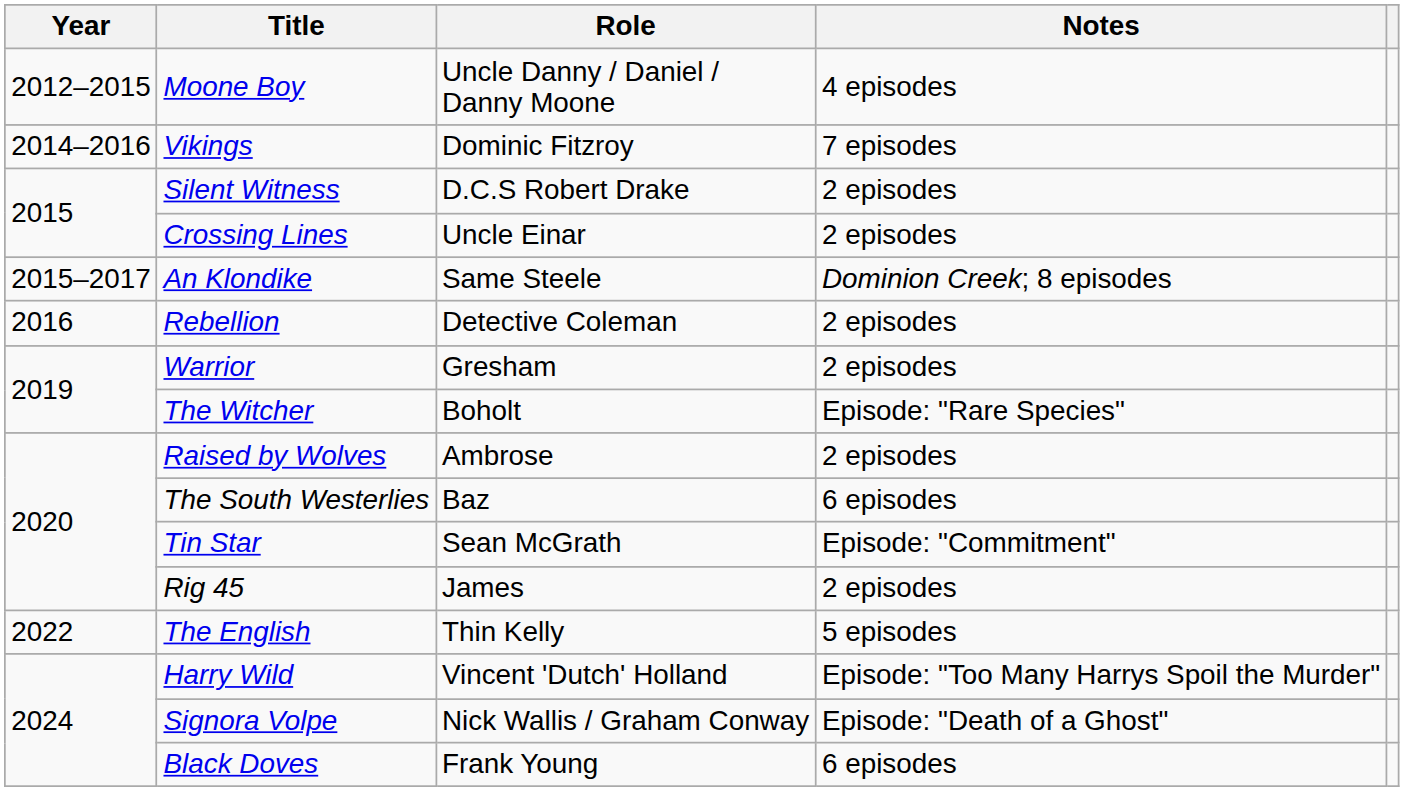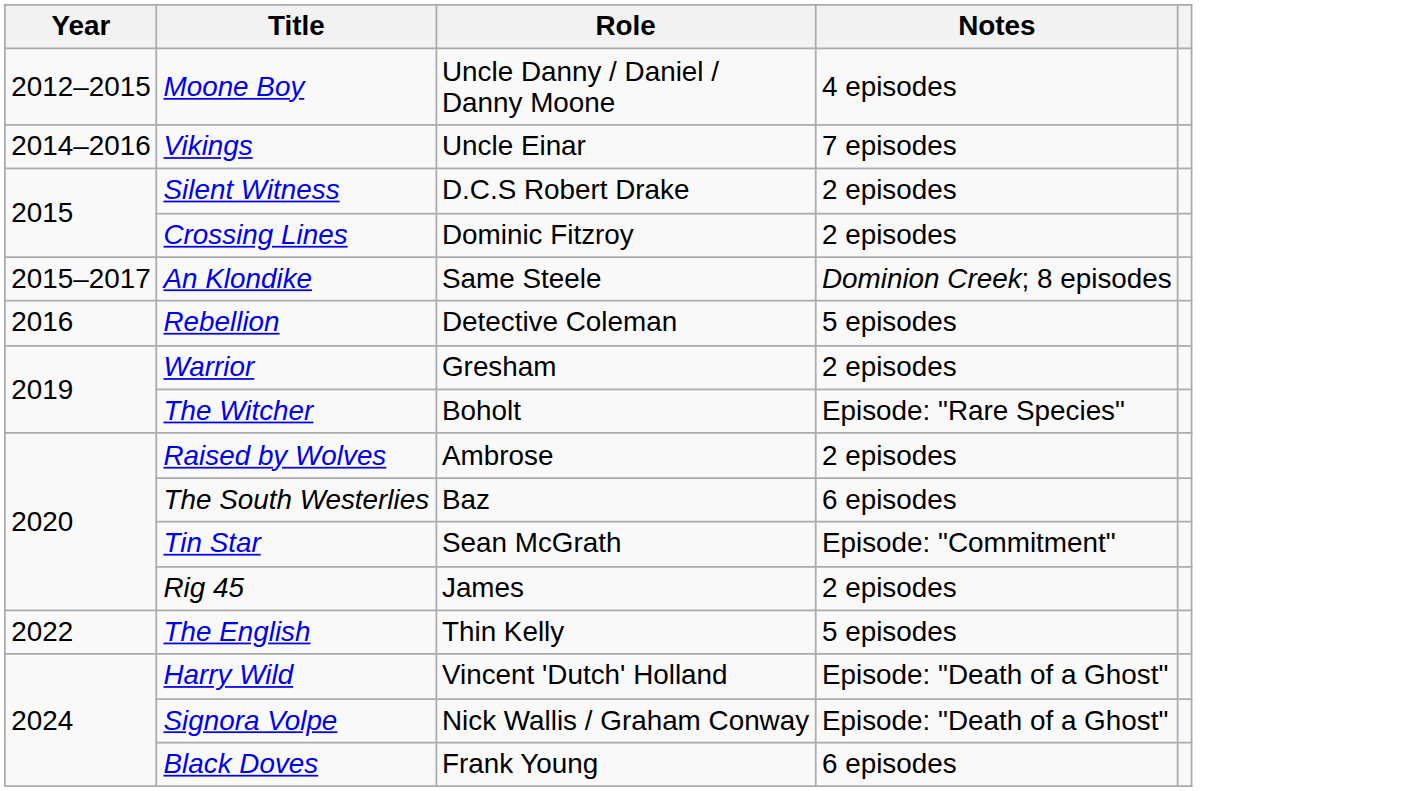 <table class="wikitable sortable">
 <tr>
 <th>Year</th>
 <th>Title</th>
 <th>Role</th>
 <th class="unsortable">Notes</th>
 <th class="unsortable"></th>
 </tr>
 <tr>
 <td>2012–2015</td>
 <td><em><a href='#'>Moone Boy</a></em></td>
 <td>Uncle Danny / Daniel /<br>Danny Moone</td>
 <td>4 episodes</td>
 <td></td>
 </tr>
 <tr>
 <td>2014–2016</td>
 <td><em><a href='#'>Vikings</a></em></td>
-<td>Dominic Fitzroy</td>
+<td>Uncle Einar</td>
 <td>7 episodes</td>
 <td></td>
 </tr>
 <tr>
 <td rowspan="2">2015</td>
 <td><em><a href='#'>Silent Witness</a></em></td>
 <td>D.C.S Robert Drake</td>
 <td>2 episodes</td>
 <td></td>
 </tr>
 <tr>
 <td><em><a href='#'>Crossing Lines</a></em></td>
-<td>Uncle Einar</td>
+<td>Dominic Fitzroy</td>
 <td>2 episodes</td>
 <td></td>
 </tr>
 <tr>
 <td>2015–2017</td>
 <td><em><a href='#'>An Klondike</a></em></td>
 <td>Same Steele</td>
 <td> <em>Dominion Creek</em>; 8 episodes</td>
 <td></td>
 </tr>
 <tr>
 <td>2016</td>
 <td><em><a href='#'>Rebellion</a></em></td>
 <td>Detective Coleman</td>
-<td>2 episodes</td>
+<td>5 episodes</td>
 <td></td>
 </tr>
 <tr>
 <td rowspan="2">2019</td>
 <td><em><a href='#'>Warrior</a></em></td>
 <td>Gresham</td>
 <td>2 episodes</td>
 <td></td>
 </tr>
 <tr>
 <td><em><a href='#'>The Witcher</a></em></td>
 <td>Boholt</td>
 <td>Episode: "Rare Species"</td>
 <td></td>
 </tr>
 <tr>
 <td rowspan="4">2020</td>
 <td><em><a href='#'>Raised by Wolves</a></em></td>
 <td>Ambrose</td>
 <td>2 episodes</td>
 <td></td>
 </tr>
 <tr>
 <td><em>The South Westerlies</em></td>
 <td>Baz</td>
 <td>6 episodes</td>
 <td></td>
 </tr>
 <tr>
 <td><em><a href='#'>Tin Star</a></em></td>
 <td>Sean McGrath</td>
 <td>Episode: "Commitment"</td>
 <td></td>
 </tr>
 <tr>
 <td><em>Rig 45</em></td>
 <td>James</td>
 <td>2 episodes</td>
 <td></td>
 </tr>
 <tr>
 <td>2022</td>
 <td><em><a href='#'>The English</a></em></td>
 <td>Thin Kelly</td>
 <td>5 episodes</td>
 <td></td>
 </tr>
 <tr>
 <td rowspan="3">2024</td>
 <td><em><a href='#'>Harry Wild</a></em></td>
 <td>Vincent 'Dutch' Holland</td>
-<td>Episode: "Too Many Harrys Spoil the Murder"</td>
+<td>Episode: "Death of a Ghost"</td>
 <td></td>
 </tr>
 <tr>
 <td><em><a href='#'>Signora Volpe</a></em></td>
 <td>Nick Wallis / Graham Conway</td>
 <td>Episode: "Death of a Ghost"</td>
 <td></td>
 </tr>
 <tr>
 <td><em><a href='#'>Black Doves</a></em></td>
 <td>Frank Young</td>
 <td>6 episodes</td>
 <td></td>
 </tr>
 </table>
